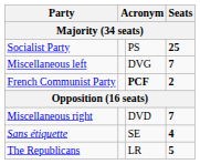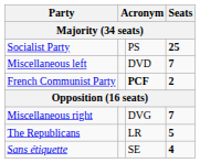 <table class="wikitable">
 <tr>
 <th>Party</th>
 <th colspan="2">Acronym</th>
 <th>Seats</th>
 </tr>
 <tr>
 <th colspan="4"><strong>Majority</strong> (34 seats)</th>
 </tr>
 <tr>
 <td><a href='#'>Socialist Party</a></td>
 <td></td>
 <td>PS</td>
 <td><strong>25</strong></td>
 </tr>
 <tr>
 <td><a href='#'>Miscellaneous left</a></td>
 <td></td>
-<td>DVG</td>
+<td>DVD</td>
 <td><strong>7</strong></td>
 </tr>
 <tr>
 <td><a href='#'>French Communist Party</a></td>
 <td></td>
 <td><strong>PCF</strong></td>
 <td><strong>2</strong></td>
 </tr>
 <tr>
 <th colspan="4"><strong>Opposition</strong> (16 seats)</th>
 </tr>
 <tr>
 <td><a href='#'>Miscellaneous right</a></td>
 <td></td>
-<td>DVD</td>
+<td>DVG</td>
 <td><strong>7</strong></td>
+</tr>
+<tr>
+<td><a href='#'>The Republicans</a></td>
+<td></td>
+<td>LR</td>
+<td><strong>5</strong></td>
 </tr>
 <tr>
 <td><em><a href='#'>Sans étiquette</a></em></td>
 <td></td>
 <td>SE</td>
 <td><strong>4</strong></td>
 </tr>
-<tr>
-<td><a href='#'>The Republicans</a></td>
-<td></td>
-<td>LR</td>
-<td><strong>5</strong></td>
-</tr>
 </table>
